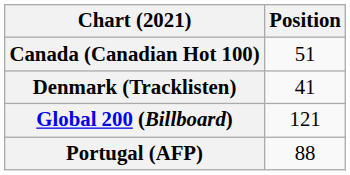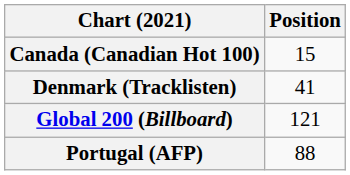 <table class="wikitable sortable plainrowheaders" style="text-align:center">
 <tr>
 <th scope="col">Chart (2021)</th>
 <th scope="col">Position</th>
 </tr>
 <tr>
 <th scope="row">Canada (Canadian Hot 100)</th>
-<td>51</td>
+<td>15</td>
 </tr>
 <tr>
 <th scope="row">Denmark (Tracklisten)</th>
 <td>41</td>
 </tr>
 <tr>
 <th scope="row"><a href='#'>Global 200</a> (<em>Billboard</em>)</th>
 <td>121</td>
 </tr>
 <tr>
 <th scope="row">Portugal (AFP)</th>
 <td>88</td>
 </tr>
 </table>
